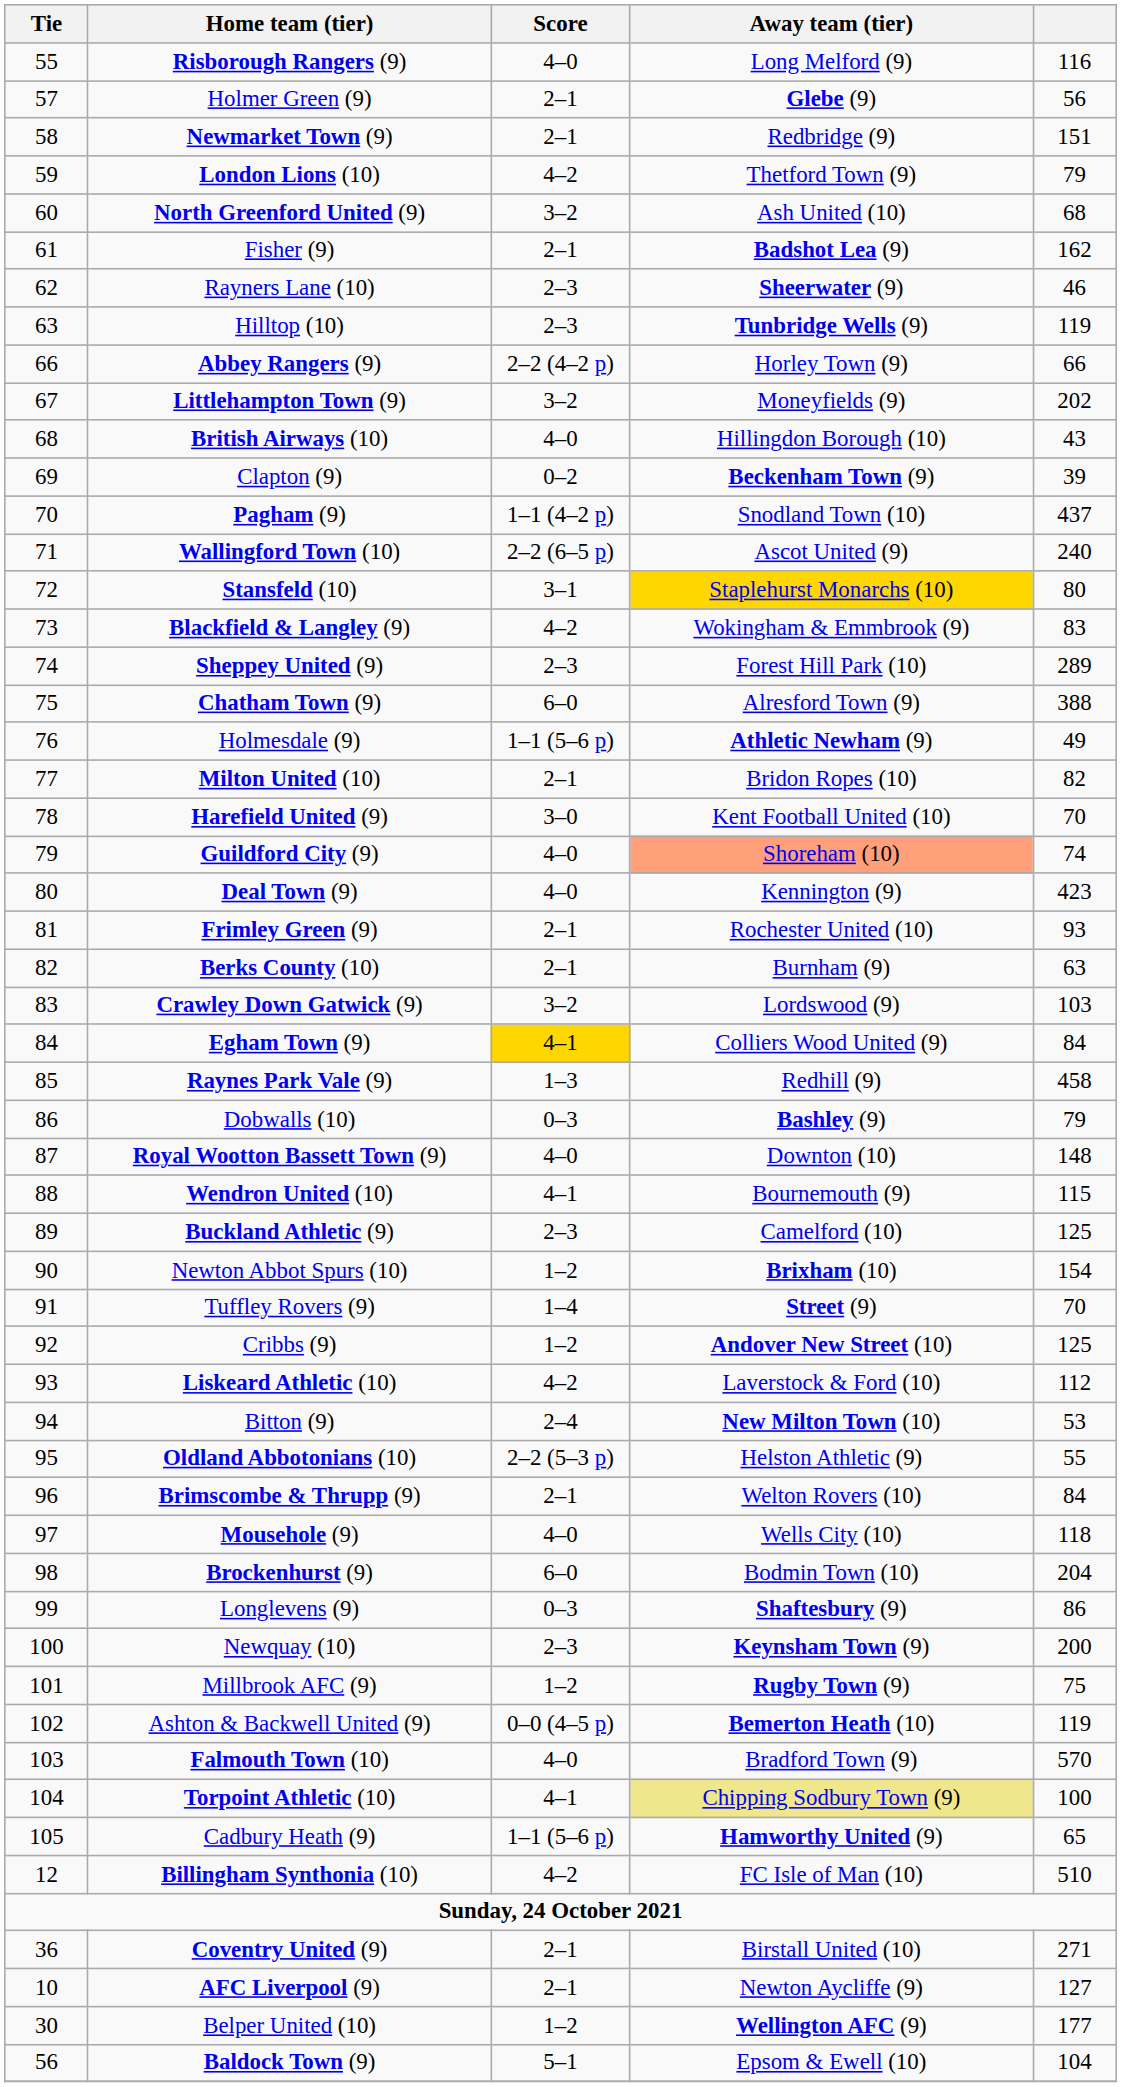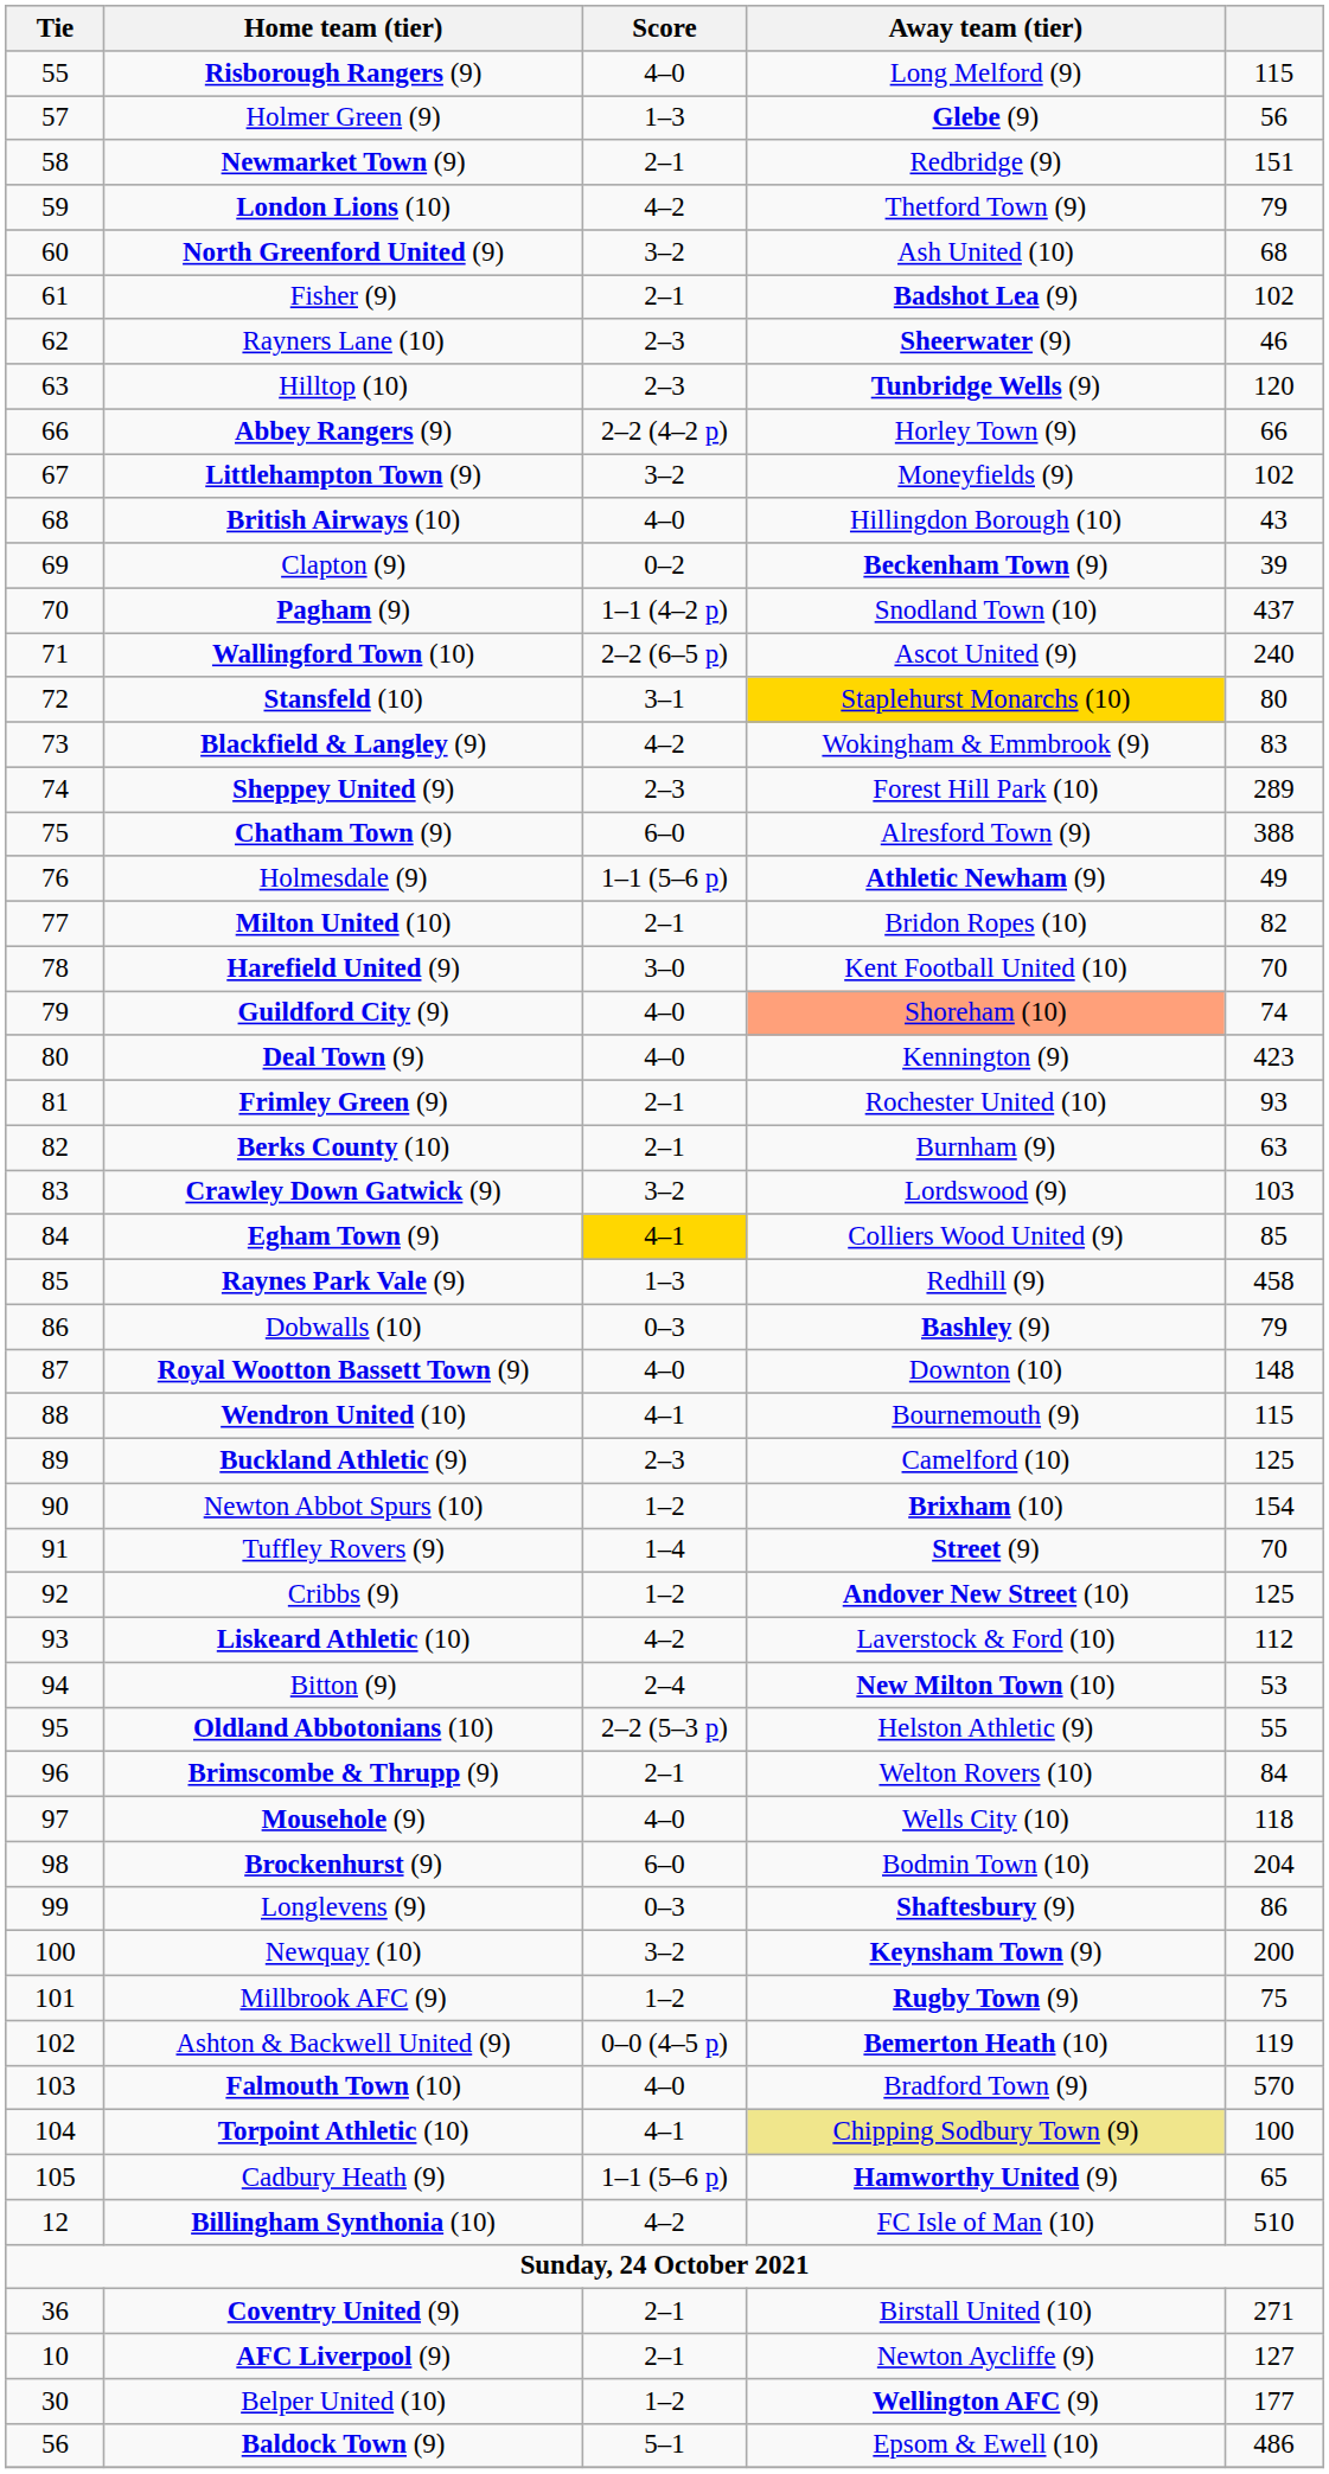 <table class="wikitable" style="width:700px;text-align:center;font-size:90%">
 <tr>
 <th scope="col" style="width: 7.50%">Tie</th>
 <th scope="col" style="width:36.25%">Home team (tier)</th>
 <th scope="col" style="width:12.50%">Score</th>
 <th scope="col" style="width:36.25%">Away team (tier)</th>
 <th scope="col" style="width: 7.50%"></th>
 </tr>
 <tr>
 <td>55</td>
 <td><strong><a href='#'>Risborough Rangers</a></strong> (9)</td>
 <td>4–0</td>
 <td><a href='#'>Long Melford</a> (9)</td>
-<td>116</td>
+<td>115</td>
 </tr>
 <tr>
 <td>57</td>
 <td><a href='#'>Holmer Green</a> (9)</td>
-<td>2–1</td>
+<td>1–3</td>
 <td><strong><a href='#'>Glebe</a></strong> (9)</td>
 <td>56</td>
 </tr>
 <tr>
 <td>58</td>
 <td><strong><a href='#'>Newmarket Town</a></strong> (9)</td>
 <td>2–1</td>
 <td><a href='#'>Redbridge</a> (9)</td>
 <td>151</td>
 </tr>
 <tr>
 <td>59</td>
 <td><strong><a href='#'>London Lions</a></strong> (10)</td>
 <td>4–2</td>
 <td><a href='#'>Thetford Town</a> (9)</td>
 <td>79</td>
 </tr>
 <tr>
 <td>60</td>
 <td><strong><a href='#'>North Greenford United</a></strong> (9)</td>
 <td>3–2</td>
 <td><a href='#'>Ash United</a> (10)</td>
 <td>68</td>
 </tr>
 <tr>
 <td>61</td>
 <td><a href='#'>Fisher</a> (9)</td>
 <td>2–1</td>
 <td><strong><a href='#'>Badshot Lea</a></strong> (9)</td>
-<td>162</td>
+<td>102</td>
 </tr>
 <tr>
 <td>62</td>
 <td><a href='#'>Rayners Lane</a> (10)</td>
 <td>2–3</td>
 <td><strong><a href='#'>Sheerwater</a></strong> (9)</td>
 <td>46</td>
 </tr>
 <tr>
 <td>63</td>
 <td><a href='#'>Hilltop</a> (10)</td>
 <td>2–3</td>
 <td><strong><a href='#'>Tunbridge Wells</a></strong> (9)</td>
-<td>119</td>
+<td>120</td>
 </tr>
 <tr>
 <td>66</td>
 <td><strong><a href='#'>Abbey Rangers</a></strong> (9)</td>
 <td>2–2 (4–2 <a href='#'>p</a>)</td>
 <td><a href='#'>Horley Town</a> (9)</td>
 <td>66</td>
 </tr>
 <tr>
 <td>67</td>
 <td><strong><a href='#'>Littlehampton Town</a></strong> (9)</td>
 <td>3–2</td>
 <td><a href='#'>Moneyfields</a> (9)</td>
-<td>202</td>
+<td>102</td>
 </tr>
 <tr>
 <td>68</td>
 <td><strong><a href='#'>British Airways</a></strong> (10)</td>
 <td>4–0</td>
 <td><a href='#'>Hillingdon Borough</a> (10)</td>
 <td>43</td>
 </tr>
 <tr>
 <td>69</td>
 <td><a href='#'>Clapton</a> (9)</td>
 <td>0–2</td>
 <td><strong><a href='#'>Beckenham Town</a></strong> (9)</td>
 <td>39</td>
 </tr>
 <tr>
 <td>70</td>
 <td><strong><a href='#'>Pagham</a></strong> (9)</td>
 <td>1–1 (4–2 <a href='#'>p</a>)</td>
 <td><a href='#'>Snodland Town</a> (10)</td>
 <td>437</td>
 </tr>
 <tr>
 <td>71</td>
 <td><strong><a href='#'>Wallingford Town</a></strong> (10)</td>
 <td>2–2 (6–5 <a href='#'>p</a>)</td>
 <td><a href='#'>Ascot United</a> (9)</td>
 <td>240</td>
 </tr>
 <tr>
 <td>72</td>
 <td><strong><a href='#'>Stansfeld</a></strong> (10)</td>
 <td>3–1</td>
 <td style="background: gold;"><a href='#'>Staplehurst Monarchs</a> (10)</td>
 <td>80</td>
 </tr>
 <tr>
 <td>73</td>
 <td><strong><a href='#'>Blackfield & Langley</a></strong> (9)</td>
 <td>4–2</td>
 <td><a href='#'>Wokingham & Emmbrook</a> (9)</td>
 <td>83</td>
 </tr>
 <tr>
 <td>74</td>
 <td><strong><a href='#'>Sheppey United</a></strong> (9)</td>
 <td>2–3</td>
 <td><a href='#'>Forest Hill Park</a> (10)</td>
 <td>289</td>
 </tr>
 <tr>
 <td>75</td>
 <td><strong><a href='#'>Chatham Town</a></strong> (9)</td>
 <td>6–0</td>
 <td><a href='#'>Alresford Town</a> (9)</td>
 <td>388</td>
 </tr>
 <tr>
 <td>76</td>
 <td><a href='#'>Holmesdale</a> (9)</td>
 <td>1–1 (5–6 <a href='#'>p</a>)</td>
 <td><strong><a href='#'>Athletic Newham</a></strong> (9)</td>
 <td>49</td>
 </tr>
 <tr>
 <td>77</td>
 <td><strong><a href='#'>Milton United</a></strong> (10)</td>
 <td>2–1</td>
 <td><a href='#'>Bridon Ropes</a> (10)</td>
 <td>82</td>
 </tr>
 <tr>
 <td>78</td>
 <td><strong><a href='#'>Harefield United</a></strong> (9)</td>
 <td>3–0</td>
 <td><a href='#'>Kent Football United</a> (10)</td>
 <td>70</td>
 </tr>
 <tr>
 <td>79</td>
 <td><strong><a href='#'>Guildford City</a></strong> (9)</td>
 <td>4–0</td>
 <td style="background: lightsalmon;"><a href='#'>Shoreham</a> (10)</td>
 <td>74</td>
 </tr>
 <tr>
 <td>80</td>
 <td><strong><a href='#'>Deal Town</a></strong> (9)</td>
 <td>4–0</td>
 <td><a href='#'>Kennington</a> (9)</td>
 <td>423</td>
 </tr>
 <tr>
 <td>81</td>
 <td><strong><a href='#'>Frimley Green</a></strong> (9)</td>
 <td>2–1</td>
 <td><a href='#'>Rochester United</a> (10)</td>
 <td>93</td>
 </tr>
 <tr>
 <td>82</td>
 <td><strong><a href='#'>Berks County</a></strong> (10)</td>
 <td>2–1</td>
 <td><a href='#'>Burnham</a> (9)</td>
 <td>63</td>
 </tr>
 <tr>
 <td>83</td>
 <td><strong><a href='#'>Crawley Down Gatwick</a></strong> (9)</td>
 <td>3–2</td>
 <td><a href='#'>Lordswood</a> (9)</td>
 <td>103</td>
 </tr>
 <tr>
 <td>84</td>
 <td><strong><a href='#'>Egham Town</a></strong> (9)</td>
 <td style="background: gold;">4–1</td>
 <td><a href='#'>Colliers Wood United</a> (9)</td>
-<td>84</td>
+<td>85</td>
 </tr>
 <tr>
 <td>85</td>
 <td><strong><a href='#'>Raynes Park Vale</a></strong> (9)</td>
 <td>1–3</td>
 <td><a href='#'>Redhill</a> (9)</td>
 <td>458</td>
 </tr>
 <tr>
 <td>86</td>
 <td><a href='#'>Dobwalls</a> (10)</td>
 <td>0–3</td>
 <td><strong><a href='#'>Bashley</a></strong> (9)</td>
 <td>79</td>
 </tr>
 <tr>
 <td>87</td>
 <td><strong><a href='#'>Royal Wootton Bassett Town</a></strong> (9)</td>
 <td>4–0</td>
 <td><a href='#'>Downton</a> (10)</td>
 <td>148</td>
 </tr>
 <tr>
 <td>88</td>
 <td><strong><a href='#'>Wendron United</a></strong> (10)</td>
 <td>4–1</td>
 <td><a href='#'>Bournemouth</a> (9)</td>
 <td>115</td>
 </tr>
 <tr>
 <td>89</td>
 <td><strong><a href='#'>Buckland Athletic</a></strong> (9)</td>
 <td>2–3</td>
 <td><a href='#'>Camelford</a> (10)</td>
 <td>125</td>
 </tr>
 <tr>
 <td>90</td>
 <td><a href='#'>Newton Abbot Spurs</a> (10)</td>
 <td>1–2</td>
 <td><strong><a href='#'>Brixham</a></strong> (10)</td>
 <td>154</td>
 </tr>
 <tr>
 <td>91</td>
 <td><a href='#'>Tuffley Rovers</a> (9)</td>
 <td>1–4</td>
 <td><strong><a href='#'>Street</a></strong> (9)</td>
 <td>70</td>
 </tr>
 <tr>
 <td>92</td>
 <td><a href='#'>Cribbs</a> (9)</td>
 <td>1–2</td>
 <td><strong><a href='#'>Andover New Street</a></strong> (10)</td>
 <td>125</td>
 </tr>
 <tr>
 <td>93</td>
 <td><strong><a href='#'>Liskeard Athletic</a></strong> (10)</td>
 <td>4–2</td>
 <td><a href='#'>Laverstock & Ford</a> (10)</td>
 <td>112</td>
 </tr>
 <tr>
 <td>94</td>
 <td><a href='#'>Bitton</a> (9)</td>
 <td>2–4</td>
 <td><strong><a href='#'>New Milton Town</a></strong> (10)</td>
 <td>53</td>
 </tr>
 <tr>
 <td>95</td>
 <td><strong><a href='#'>Oldland Abbotonians</a></strong> (10)</td>
 <td>2–2 (5–3 <a href='#'>p</a>)</td>
 <td><a href='#'>Helston Athletic</a> (9)</td>
 <td>55</td>
 </tr>
 <tr>
 <td>96</td>
 <td><strong><a href='#'>Brimscombe & Thrupp</a></strong> (9)</td>
 <td>2–1</td>
 <td><a href='#'>Welton Rovers</a> (10)</td>
 <td>84</td>
 </tr>
 <tr>
 <td>97</td>
 <td><strong><a href='#'>Mousehole</a></strong> (9)</td>
 <td>4–0</td>
 <td><a href='#'>Wells City</a> (10)</td>
 <td>118</td>
 </tr>
 <tr>
 <td>98</td>
 <td><strong><a href='#'>Brockenhurst</a></strong> (9)</td>
 <td>6–0</td>
 <td><a href='#'>Bodmin Town</a> (10)</td>
 <td>204</td>
 </tr>
 <tr>
 <td>99</td>
 <td><a href='#'>Longlevens</a> (9)</td>
 <td>0–3</td>
 <td><strong><a href='#'>Shaftesbury</a></strong> (9)</td>
 <td>86</td>
 </tr>
 <tr>
 <td>100</td>
 <td><a href='#'>Newquay</a> (10)</td>
-<td>2–3</td>
+<td>3–2</td>
 <td><strong><a href='#'>Keynsham Town</a></strong> (9)</td>
 <td>200</td>
 </tr>
 <tr>
 <td>101</td>
 <td><a href='#'>Millbrook AFC</a> (9)</td>
 <td>1–2</td>
 <td><strong><a href='#'>Rugby Town</a></strong> (9)</td>
 <td>75</td>
 </tr>
 <tr>
 <td>102</td>
 <td><a href='#'>Ashton & Backwell United</a> (9)</td>
 <td>0–0 (4–5 <a href='#'>p</a>)</td>
 <td><strong><a href='#'>Bemerton Heath</a></strong> (10)</td>
 <td>119</td>
 </tr>
 <tr>
 <td>103</td>
 <td><strong><a href='#'>Falmouth Town</a></strong> (10)</td>
 <td>4–0</td>
 <td><a href='#'>Bradford Town</a> (9)</td>
 <td>570</td>
 </tr>
 <tr>
 <td>104</td>
 <td><strong><a href='#'>Torpoint Athletic</a></strong> (10)</td>
 <td>4–1</td>
 <td style="background: khaki;"><a href='#'>Chipping Sodbury Town</a> (9)</td>
 <td>100</td>
 </tr>
 <tr>
 <td>105</td>
 <td><a href='#'>Cadbury Heath</a> (9)</td>
 <td>1–1 (5–6 <a href='#'>p</a>)</td>
 <td><strong><a href='#'>Hamworthy United</a></strong> (9)</td>
 <td>65</td>
 </tr>
 <tr>
 <td>12</td>
 <td><strong><a href='#'>Billingham Synthonia</a></strong> (10)</td>
 <td>4–2</td>
 <td><a href='#'>FC Isle of Man</a> (10)</td>
 <td>510</td>
 </tr>
 <tr>
 <td colspan="5"><strong>Sunday, 24 October 2021</strong></td>
 </tr>
 <tr>
 <td>36</td>
 <td><strong><a href='#'>Coventry United</a></strong> (9)</td>
 <td>2–1</td>
 <td><a href='#'>Birstall United</a> (10)</td>
 <td>271</td>
 </tr>
 <tr>
 <td>10</td>
 <td><strong><a href='#'>AFC Liverpool</a></strong> (9)</td>
 <td>2–1</td>
 <td><a href='#'>Newton Aycliffe</a> (9)</td>
 <td>127</td>
 </tr>
 <tr>
 <td>30</td>
 <td><a href='#'>Belper United</a> (10)</td>
 <td>1–2</td>
 <td><strong><a href='#'>Wellington AFC</a></strong> (9)</td>
 <td>177</td>
 </tr>
 <tr>
 <td>56</td>
 <td><strong><a href='#'>Baldock Town</a></strong> (9)</td>
 <td>5–1</td>
 <td><a href='#'>Epsom & Ewell</a> (10)</td>
-<td>104</td>
+<td>486</td>
 </tr>
 <tr>
 </tr>
 </table>
